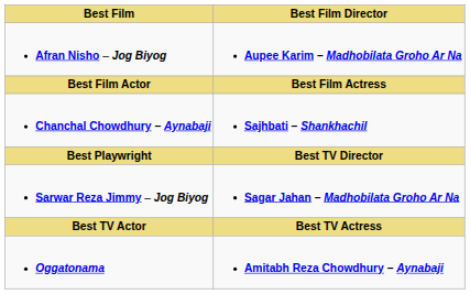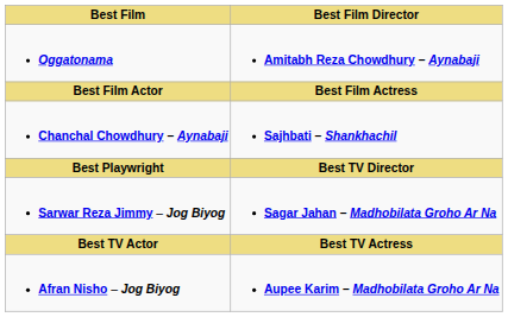 <table class="wikitable">
 <tr>
 <th style="background:#EEDD82;">Best Film</th>
 <th style="background:#EEDD82;">Best Film Director</th>
 </tr>
 <tr>
-<td><br><ul><li><strong><a href='#'>Afran Nisho</a></strong> – <strong><em>Jog Biyog</em></strong></li></ul></td>
-<td><br><ul><li><strong><a href='#'>Aupee Karim</a> –</strong> <strong><em><a href='#'>Madhobilata Groho Ar Na</a></em></strong></li></ul></td>
+<td valign="top"><br><ul><li><strong><em><a href='#'>Oggatonama</a></em></strong></li></ul></td>
+<td valign="top"><br><ul><li><strong><a href='#'>Amitabh Reza Chowdhury</a> –</strong> <strong><em><a href='#'>Aynabaji</a></em></strong></li></ul></td>
 </tr>
 <tr>
 <th style="background:#EEDD82;">Best Film Actor</th>
 <th style="background:#EEDD82;">Best Film Actress</th>
 </tr>
 <tr>
 <td><br><ul><li><strong><a href='#'>Chanchal Chowdhury</a> –</strong> <strong><em><a href='#'>Aynabaji</a></em></strong></li></ul></td>
 <td><br><ul><li><strong><a href='#'>Sajhbati</a> –</strong> <strong><em><a href='#'>Shankhachil</a></em></strong></li></ul></td>
 </tr>
 <tr>
 <th style="background:#EEDD82;">Best Playwright</th>
 <th style="background:#EEDD82;">Best TV Director</th>
 </tr>
 <tr>
 <td><br><ul><li><strong><a href='#'>Sarwar Reza Jimmy</a></strong> – <strong><em>Jog Biyog</em></strong></li></ul></td>
 <td><br><ul><li><strong><a href='#'>Sagar Jahan</a> –</strong> <strong><em><a href='#'>Madhobilata Groho Ar Na</a></em></strong></li></ul></td>
 </tr>
 <tr>
 <th style="background:#EEDD82;">Best TV Actor</th>
 <th style="background:#EEDD82;">Best TV Actress</th>
 </tr>
 <tr>
-<td valign="top"><br><ul><li><strong><em><a href='#'>Oggatonama</a></em></strong></li></ul></td>
-<td valign="top"><br><ul><li><strong><a href='#'>Amitabh Reza Chowdhury</a> –</strong> <strong><em><a href='#'>Aynabaji</a></em></strong></li></ul></td>
+<td><br><ul><li><strong><a href='#'>Afran Nisho</a></strong> – <strong><em>Jog Biyog</em></strong></li></ul></td>
+<td><br><ul><li><strong><a href='#'>Aupee Karim</a> –</strong> <strong><em><a href='#'>Madhobilata Groho Ar Na</a></em></strong></li></ul></td>
 </tr>
 </table>
